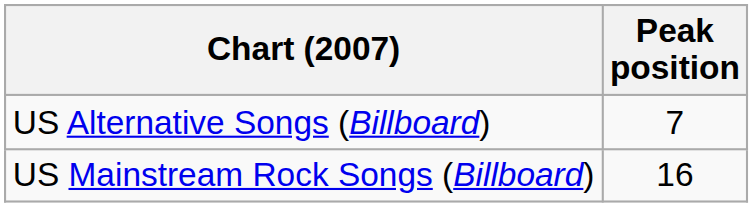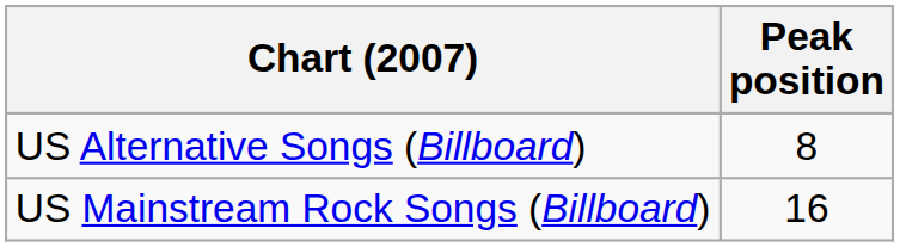 <table class="wikitable">
 <tr>
 <th>Chart (2007)</th>
 <th>Peak<br>position</th>
 </tr>
 <tr>
 <td>US <a href='#'>Alternative Songs</a> (<em><a href='#'>Billboard</a></em>)</td>
-<td align="center">7</td>
+<td align="center">8</td>
 </tr>
 <tr>
 <td>US <a href='#'>Mainstream Rock Songs</a> (<em><a href='#'>Billboard</a></em>)</td>
 <td align="center">16</td>
 </tr>
 </table>
